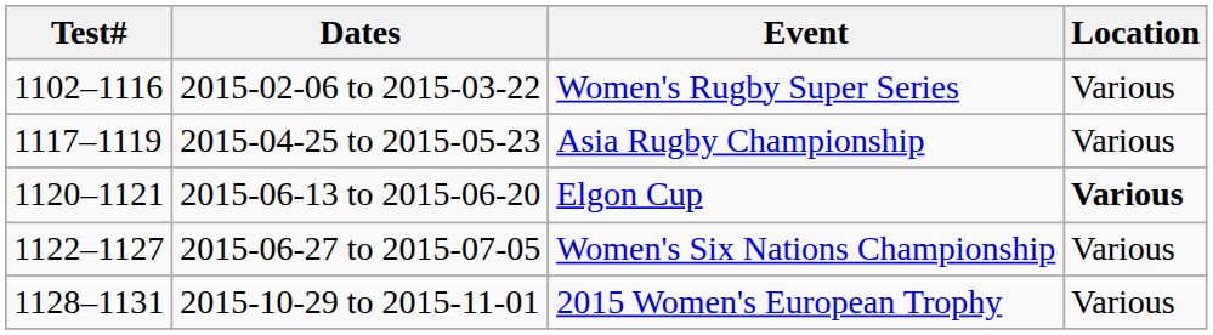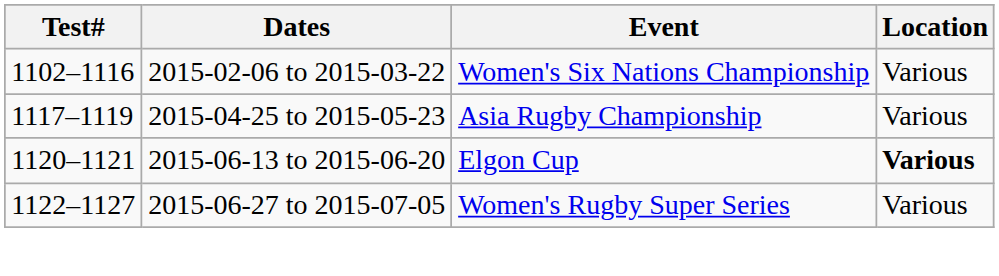 <table class="wikitable">
 <tr>
 <th>Test#</th>
 <th>Dates</th>
 <th>Event</th>
 <th>Location</th>
 </tr>
 <tr>
 <td>1102–1116</td>
 <td>2015-02-06 to 2015-03-22</td>
-<td><a href='#'>Women's Rugby Super Series</a></td>
+<td><a href='#'>Women's Six Nations Championship</a></td>
 <td>Various</td>
 </tr>
 <tr>
 <td>1117–1119</td>
 <td>2015-04-25 to 2015-05-23</td>
 <td><a href='#'>Asia Rugby Championship</a></td>
 <td>Various</td>
 </tr>
 <tr>
 <td>1120–1121</td>
 <td>2015-06-13 to 2015-06-20</td>
 <td><a href='#'>Elgon Cup</a></td>
 <td><strong>Various</strong></td>
 </tr>
 <tr>
 <td>1122–1127</td>
 <td>2015-06-27 to 2015-07-05</td>
-<td><a href='#'>Women's Six Nations Championship</a></td>
-<td>Various</td>
-</tr>
-<tr>
-<td>1128–1131</td>
-<td>2015-10-29 to 2015-11-01</td>
-<td><a href='#'>2015 Women's European Trophy</a></td>
+<td><a href='#'>Women's Rugby Super Series</a></td>
 <td>Various</td>
 </tr>
 </table>
